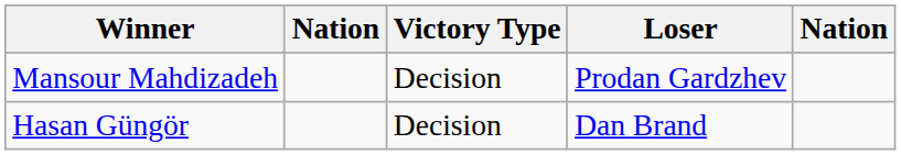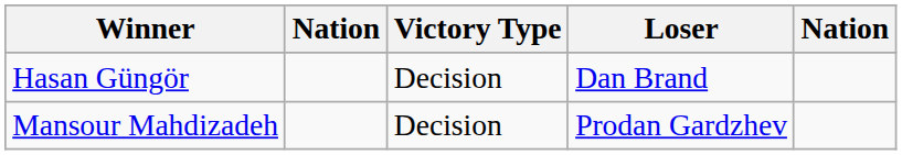 <table class="wikitable sortable" style="text-align:left;">
 <tr>
 <th>Winner</th>
 <th>Nation</th>
 <th>Victory Type</th>
 <th>Loser</th>
 <th>Nation</th>
 </tr>
 <tr>
+<td><a href='#'>Hasan Güngör</a></td>
+<td></td>
+<td>Decision</td>
+<td><a href='#'>Dan Brand</a></td>
+<td></td>
+</tr>
+<tr>
 <td><a href='#'>Mansour Mahdizadeh</a></td>
 <td></td>
 <td>Decision</td>
 <td><a href='#'>Prodan Gardzhev</a></td>
 <td></td>
 </tr>
-<tr>
-<td><a href='#'>Hasan Güngör</a></td>
-<td></td>
-<td>Decision</td>
-<td><a href='#'>Dan Brand</a></td>
-<td></td>
-</tr>
 </table>
